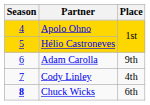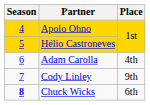 <table class="wikitable" style="text-align:center;">
 <tr>
 <th>Season</th>
 <th>Partner</th>
 <th>Place</th>
 </tr>
 <tr style="background:gold;">
 <td><a href='#'>4</a></td>
 <td align="left"><a href='#'>Apolo Ohno</a></td>
 <td rowspan="2">1st</td>
 </tr>
 <tr style="background:gold;">
 <td><a href='#'>5</a></td>
 <td align="left"><a href='#'>Hélio Castroneves</a></td>
 </tr>
 <tr>
 <td><a href='#'>6</a></td>
 <td align="left"><a href='#'>Adam Carolla</a></td>
-<td>9th</td>
+<td>4th</td>
 </tr>
 <tr>
 <td><a href='#'>7</a></td>
 <td align="left"><a href='#'>Cody Linley</a></td>
-<td>4th</td>
+<td>9th</td>
 </tr>
 <tr>
 <td><strong><a href='#'>8</a></strong></td>
 <td align="left"><a href='#'>Chuck Wicks</a></td>
 <td>6th</td>
 </tr>
 </table>
